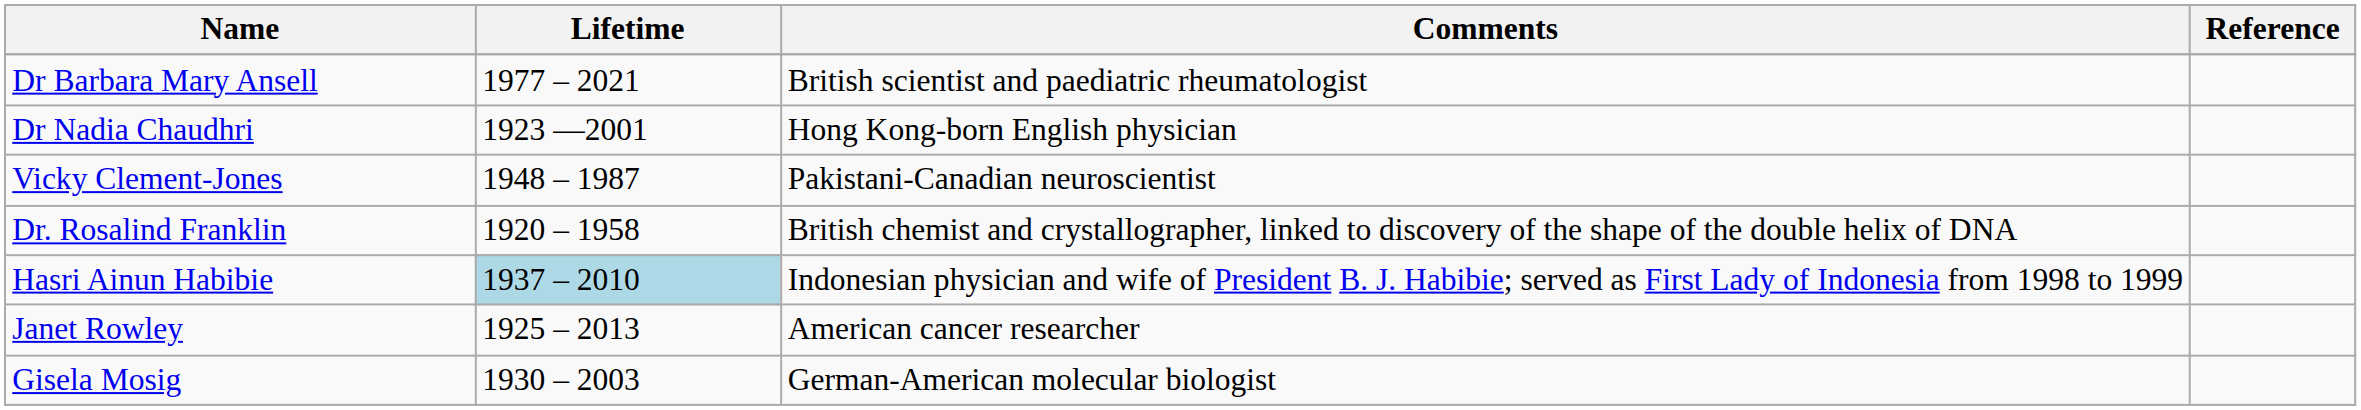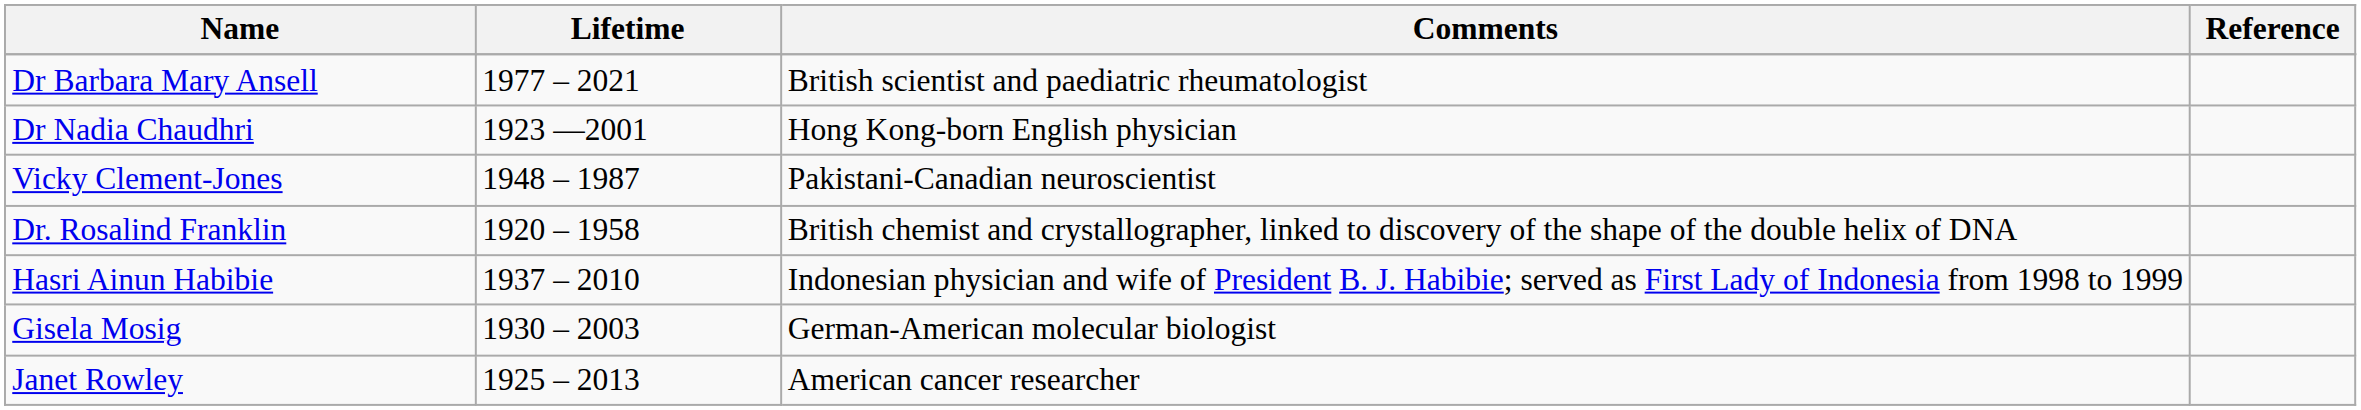 <table class="sortable wikitable">
 <tr>
 <th width="20%" scope=col>Name</th>
 <th width="13%" scope=col>Lifetime</th>
 <th class="unsortable" width="60%" scope=col>Comments</th>
 <th class="unsortable" width="7%" scope=col>Reference</th>
 </tr>
 <tr valign="top">
 </tr>
 <tr>
 <td><a href='#'>Dr Barbara Mary Ansell</a></td>
 <td>1977 – 2021</td>
 <td>British scientist and paediatric rheumatologist</td>
 <td></td>
 </tr>
 <tr>
 <td><a href='#'>Dr Nadia Chaudhri</a></td>
 <td>1923 —2001</td>
 <td>Hong Kong-born English physician</td>
 <td></td>
 </tr>
 <tr>
 <td><a href='#'>Vicky Clement-Jones</a></td>
 <td>1948 – 1987</td>
 <td>Pakistani-Canadian neuroscientist</td>
 <td></td>
 </tr>
 <tr>
 <td><a href='#'>Dr. Rosalind Franklin</a></td>
 <td>1920 – 1958</td>
 <td>British chemist and crystallographer, linked to discovery of the shape of the double helix of DNA</td>
 <td></td>
 </tr>
 <tr>
 <td><a href='#'>Hasri Ainun Habibie</a></td>
-<td style="background: lightblue;">1937 – 2010</td>
+<td>1937 – 2010</td>
 <td>Indonesian physician and wife of <a href='#'>President</a> <a href='#'>B. J. Habibie</a>; served as <a href='#'>First Lady of Indonesia</a> from 1998 to 1999</td>
+<td></td>
+</tr>
+<tr>
+<td><a href='#'>Gisela Mosig</a></td>
+<td>1930 – 2003</td>
+<td>German-American molecular biologist</td>
 <td></td>
 </tr>
 <tr>
 <td><a href='#'>Janet Rowley</a></td>
 <td>1925 – 2013</td>
 <td>American cancer researcher</td>
 <td></td>
 </tr>
-<tr>
-<td><a href='#'>Gisela Mosig</a></td>
-<td>1930 – 2003</td>
-<td>German-American molecular biologist</td>
-<td></td>
-</tr>
 </table>
